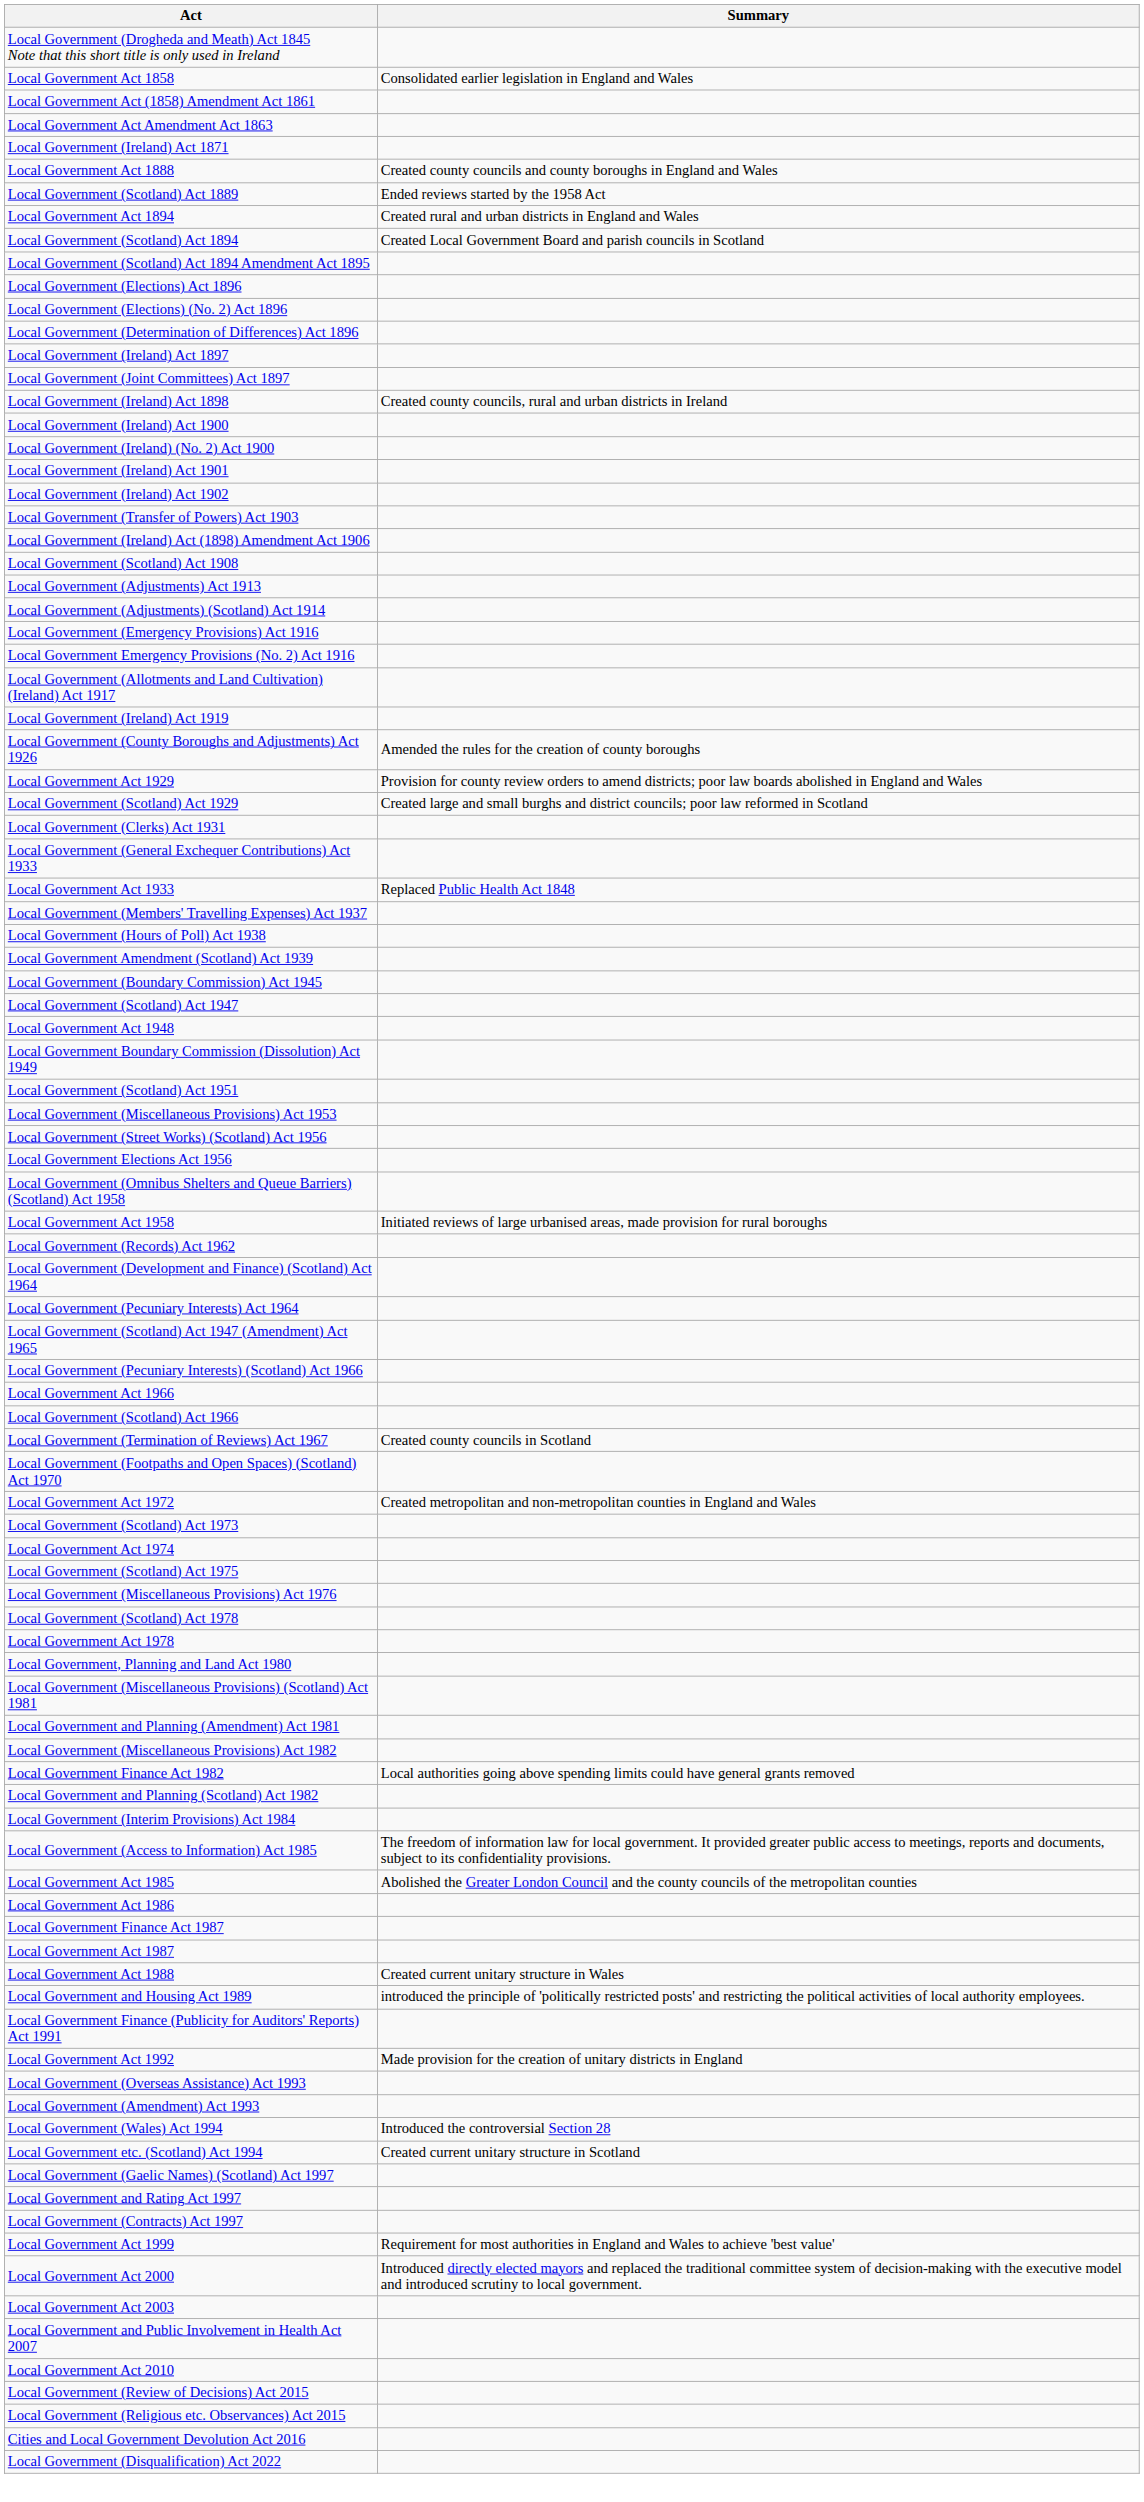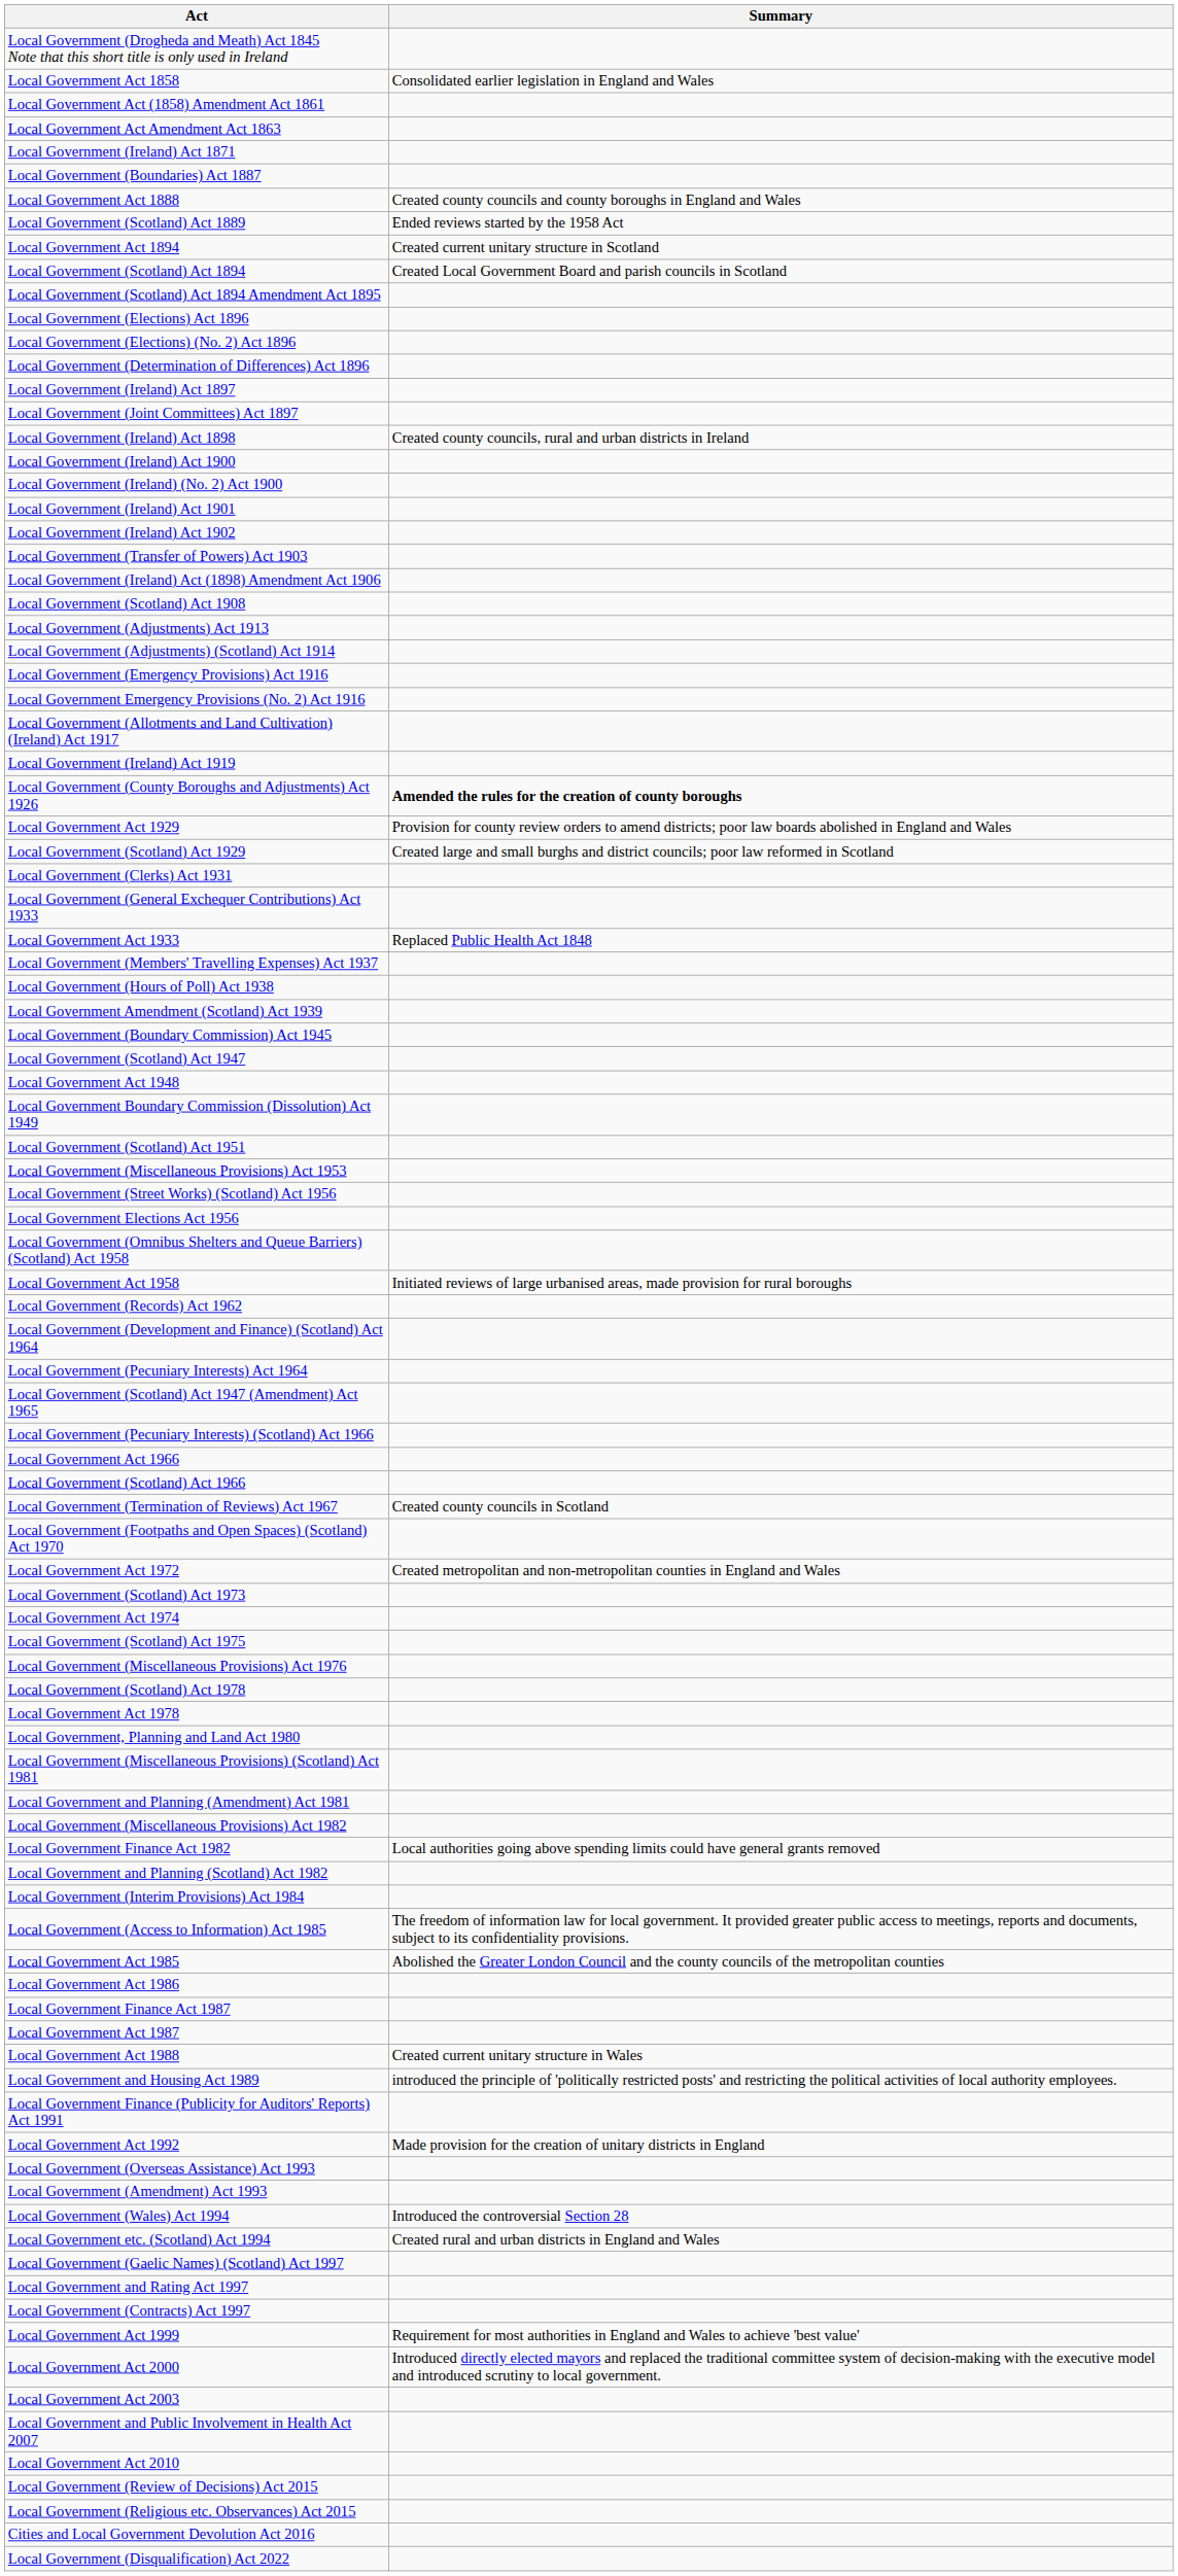 <table class="wikitable">
 <tr>
 <th>Act</th>
 <th>Summary</th>
 </tr>
 <tr>
 <td><a href='#'>Local Government (Drogheda and Meath) Act 1845</a><br><em>Note that this short title is only used in Ireland</em></td>
 <td></td>
 </tr>
 <tr>
 <td><a href='#'>Local Government Act 1858</a></td>
 <td>Consolidated earlier legislation in England and Wales</td>
 </tr>
 <tr>
 <td><a href='#'>Local Government Act (1858) Amendment Act 1861</a></td>
 <td></td>
 </tr>
 <tr>
 <td><a href='#'>Local Government Act Amendment Act 1863</a></td>
 <td></td>
 </tr>
 <tr>
 <td><a href='#'>Local Government (Ireland) Act 1871</a></td>
 <td></td>
 </tr>
 <tr>
+<td><a href='#'>Local Government (Boundaries) Act 1887</a></td>
+<td></td>
+</tr>
+<tr>
 <td><a href='#'>Local Government Act 1888</a></td>
 <td>Created county councils and county boroughs in England and Wales</td>
 </tr>
 <tr>
 <td><a href='#'>Local Government (Scotland) Act 1889</a></td>
 <td>Ended reviews started by the 1958 Act</td>
 </tr>
 <tr>
 <td><a href='#'>Local Government Act 1894</a></td>
-<td>Created rural and urban districts in England and Wales</td>
+<td>Created current unitary structure in Scotland</td>
 </tr>
 <tr>
 <td><a href='#'>Local Government (Scotland) Act 1894</a></td>
 <td>Created Local Government Board and parish councils in Scotland</td>
 </tr>
 <tr>
 <td><a href='#'>Local Government (Scotland) Act 1894 Amendment Act 1895</a></td>
 <td></td>
 </tr>
 <tr>
 <td><a href='#'>Local Government (Elections) Act 1896</a></td>
 <td></td>
 </tr>
 <tr>
 <td><a href='#'>Local Government (Elections) (No. 2) Act 1896</a></td>
 <td></td>
 </tr>
 <tr>
 <td><a href='#'>Local Government (Determination of Differences) Act 1896</a></td>
 <td></td>
 </tr>
 <tr>
 <td><a href='#'>Local Government (Ireland) Act 1897</a></td>
 <td></td>
 </tr>
 <tr>
 <td><a href='#'>Local Government (Joint Committees) Act 1897</a></td>
 <td></td>
 </tr>
 <tr>
 <td><a href='#'>Local Government (Ireland) Act 1898</a></td>
 <td>Created county councils, rural and urban districts in Ireland</td>
 </tr>
 <tr>
 <td><a href='#'>Local Government (Ireland) Act 1900</a></td>
 <td></td>
 </tr>
 <tr>
 <td><a href='#'>Local Government (Ireland) (No. 2) Act 1900</a></td>
 <td></td>
 </tr>
 <tr>
 <td><a href='#'>Local Government (Ireland) Act 1901</a></td>
 <td></td>
 </tr>
 <tr>
 <td><a href='#'>Local Government (Ireland) Act 1902</a></td>
 <td></td>
 </tr>
 <tr>
 <td><a href='#'>Local Government (Transfer of Powers) Act 1903</a></td>
 <td></td>
 </tr>
 <tr>
 <td><a href='#'>Local Government (Ireland) Act (1898) Amendment Act 1906</a></td>
 <td></td>
 </tr>
 <tr>
 <td><a href='#'>Local Government (Scotland) Act 1908</a></td>
 <td></td>
 </tr>
 <tr>
 <td><a href='#'>Local Government (Adjustments) Act 1913</a></td>
 <td></td>
 </tr>
 <tr>
 <td><a href='#'>Local Government (Adjustments) (Scotland) Act 1914</a></td>
 <td></td>
 </tr>
 <tr>
 <td><a href='#'>Local Government (Emergency Provisions) Act 1916</a></td>
 <td></td>
 </tr>
 <tr>
 <td><a href='#'>Local Government Emergency Provisions (No. 2) Act 1916</a></td>
 <td></td>
 </tr>
 <tr>
 <td><a href='#'>Local Government (Allotments and Land Cultivation) (Ireland) Act 1917</a></td>
 <td></td>
 </tr>
 <tr>
 <td><a href='#'>Local Government (Ireland) Act 1919</a></td>
 <td></td>
 </tr>
 <tr>
 <td><a href='#'>Local Government (County Boroughs and Adjustments) Act 1926</a></td>
-<td>Amended the rules for the creation of county boroughs</td>
+<td><strong>Amended the rules for the creation of county boroughs</strong></td>
 </tr>
 <tr>
 <td><a href='#'>Local Government Act 1929</a></td>
 <td>Provision for county review orders to amend districts; poor law boards abolished in England and Wales</td>
 </tr>
 <tr>
 <td><a href='#'>Local Government (Scotland) Act 1929</a></td>
 <td>Created large and small burghs and district councils; poor law reformed in Scotland</td>
 </tr>
 <tr>
 <td><a href='#'>Local Government (Clerks) Act 1931</a></td>
 <td></td>
 </tr>
 <tr>
 <td><a href='#'>Local Government (General Exchequer Contributions) Act 1933</a></td>
 <td></td>
 </tr>
 <tr>
 <td><a href='#'>Local Government Act 1933</a></td>
 <td>Replaced <a href='#'>Public Health Act 1848</a></td>
 </tr>
 <tr>
 <td><a href='#'>Local Government (Members' Travelling Expenses) Act 1937</a></td>
 <td></td>
 </tr>
 <tr>
 <td><a href='#'>Local Government (Hours of Poll) Act 1938</a></td>
 <td></td>
 </tr>
 <tr>
 <td><a href='#'>Local Government Amendment (Scotland) Act 1939</a></td>
 <td></td>
 </tr>
 <tr>
 <td><a href='#'>Local Government (Boundary Commission) Act 1945</a></td>
 <td></td>
 </tr>
 <tr>
 <td><a href='#'>Local Government (Scotland) Act 1947</a></td>
 <td></td>
 </tr>
 <tr>
 <td><a href='#'>Local Government Act 1948</a></td>
 <td></td>
 </tr>
 <tr>
 <td><a href='#'>Local Government Boundary Commission (Dissolution) Act 1949</a></td>
 <td></td>
 </tr>
 <tr>
 <td><a href='#'>Local Government (Scotland) Act 1951</a></td>
 <td></td>
 </tr>
 <tr>
 <td><a href='#'>Local Government (Miscellaneous Provisions) Act 1953</a></td>
 <td></td>
 </tr>
 <tr>
 <td><a href='#'>Local Government (Street Works) (Scotland) Act 1956</a></td>
 <td></td>
 </tr>
 <tr>
 <td><a href='#'>Local Government Elections Act 1956</a></td>
 <td></td>
 </tr>
 <tr>
 <td><a href='#'>Local Government (Omnibus Shelters and Queue Barriers) (Scotland) Act 1958</a></td>
 <td></td>
 </tr>
 <tr>
 <td><a href='#'>Local Government Act 1958</a></td>
 <td>Initiated reviews of large urbanised areas, made provision for rural boroughs</td>
 </tr>
 <tr>
 <td><a href='#'>Local Government (Records) Act 1962</a></td>
 <td></td>
 </tr>
 <tr>
 <td><a href='#'>Local Government (Development and Finance) (Scotland) Act 1964</a></td>
 <td></td>
 </tr>
 <tr>
 <td><a href='#'>Local Government (Pecuniary Interests) Act 1964</a></td>
 <td></td>
 </tr>
 <tr>
 <td><a href='#'>Local Government (Scotland) Act 1947 (Amendment) Act 1965</a></td>
 <td></td>
 </tr>
 <tr>
 <td><a href='#'>Local Government (Pecuniary Interests) (Scotland) Act 1966</a></td>
 <td></td>
 </tr>
 <tr>
 <td><a href='#'>Local Government Act 1966</a></td>
 <td></td>
 </tr>
 <tr>
 <td><a href='#'>Local Government (Scotland) Act 1966</a></td>
 <td></td>
 </tr>
 <tr>
 <td><a href='#'>Local Government (Termination of Reviews) Act 1967</a></td>
 <td>Created county councils in Scotland</td>
 </tr>
 <tr>
 <td><a href='#'>Local Government (Footpaths and Open Spaces) (Scotland) Act 1970</a></td>
 <td></td>
 </tr>
 <tr>
 <td><a href='#'>Local Government Act 1972</a></td>
 <td>Created metropolitan and non-metropolitan counties in England and Wales</td>
 </tr>
 <tr>
 <td><a href='#'>Local Government (Scotland) Act 1973</a></td>
 <td></td>
 </tr>
 <tr>
 <td><a href='#'>Local Government Act 1974</a></td>
 <td></td>
 </tr>
 <tr>
 <td><a href='#'>Local Government (Scotland) Act 1975</a></td>
 <td></td>
 </tr>
 <tr>
 <td><a href='#'>Local Government (Miscellaneous Provisions) Act 1976</a></td>
 <td></td>
 </tr>
 <tr>
 <td><a href='#'>Local Government (Scotland) Act 1978</a></td>
 <td></td>
 </tr>
 <tr>
 <td><a href='#'>Local Government Act 1978</a></td>
 <td></td>
 </tr>
 <tr>
 <td><a href='#'>Local Government, Planning and Land Act 1980</a></td>
 <td></td>
 </tr>
 <tr>
 <td><a href='#'>Local Government (Miscellaneous Provisions) (Scotland) Act 1981</a></td>
 <td></td>
 </tr>
 <tr>
 <td><a href='#'>Local Government and Planning (Amendment) Act 1981</a></td>
 <td></td>
 </tr>
 <tr>
 <td><a href='#'>Local Government (Miscellaneous Provisions) Act 1982</a></td>
 <td></td>
 </tr>
 <tr>
 <td><a href='#'>Local Government Finance Act 1982</a></td>
 <td>Local authorities going above spending limits could have general grants removed</td>
 </tr>
 <tr>
 <td><a href='#'>Local Government and Planning (Scotland) Act 1982</a></td>
 <td></td>
 </tr>
 <tr>
 <td><a href='#'>Local Government (Interim Provisions) Act 1984</a></td>
 <td></td>
 </tr>
 <tr>
 <td><a href='#'>Local Government (Access to Information) Act 1985</a></td>
 <td>The freedom of information law for local government. It provided greater public access to meetings, reports and documents, subject to its confidentiality provisions.</td>
 </tr>
 <tr>
 <td><a href='#'>Local Government Act 1985</a></td>
 <td>Abolished the <a href='#'>Greater London Council</a> and the county councils of the metropolitan counties</td>
 </tr>
 <tr>
 <td><a href='#'>Local Government Act 1986</a></td>
 <td></td>
 </tr>
 <tr>
 <td><a href='#'>Local Government Finance Act 1987</a></td>
 </tr>
 <tr>
 <td><a href='#'>Local Government Act 1987</a></td>
 <td></td>
 </tr>
 <tr>
 <td><a href='#'>Local Government Act 1988</a></td>
 <td>Created current unitary structure in Wales</td>
 </tr>
 <tr>
 <td><a href='#'>Local Government and Housing Act 1989</a></td>
 <td>introduced the principle of 'politically restricted posts' and restricting the political activities of local authority employees.</td>
 </tr>
 <tr>
 <td><a href='#'>Local Government Finance (Publicity for Auditors' Reports) Act 1991</a></td>
 <td></td>
 </tr>
 <tr>
 <td><a href='#'>Local Government Act 1992</a></td>
 <td>Made provision for the creation of unitary districts in England</td>
 </tr>
 <tr>
 <td><a href='#'>Local Government (Overseas Assistance) Act 1993</a></td>
 <td></td>
 </tr>
 <tr>
 <td><a href='#'>Local Government (Amendment) Act 1993</a></td>
 <td></td>
 </tr>
 <tr>
 <td><a href='#'>Local Government (Wales) Act 1994</a></td>
 <td>Introduced the controversial <a href='#'>Section 28</a></td>
 </tr>
 <tr>
 <td><a href='#'>Local Government etc. (Scotland) Act 1994</a></td>
-<td>Created current unitary structure in Scotland</td>
+<td>Created rural and urban districts in England and Wales</td>
 </tr>
 <tr>
 <td><a href='#'>Local Government (Gaelic Names) (Scotland) Act 1997</a></td>
 <td></td>
 </tr>
 <tr>
 <td><a href='#'>Local Government and Rating Act 1997</a></td>
 <td></td>
 </tr>
 <tr>
 <td><a href='#'>Local Government (Contracts) Act 1997</a></td>
 <td></td>
 </tr>
 <tr>
 <td><a href='#'>Local Government Act 1999</a></td>
 <td>Requirement for most authorities in England and Wales to achieve 'best value'</td>
 </tr>
 <tr>
 <td><a href='#'>Local Government Act 2000</a></td>
 <td>Introduced <a href='#'>directly elected mayors</a> and replaced the traditional committee system of decision-making with the executive model and introduced scrutiny to local government.</td>
 </tr>
 <tr>
 <td><a href='#'>Local Government Act 2003</a></td>
 <td></td>
 </tr>
 <tr>
 <td><a href='#'>Local Government and Public Involvement in Health Act 2007</a></td>
 <td></td>
 </tr>
 <tr>
 <td><a href='#'>Local Government Act 2010</a></td>
 <td></td>
 </tr>
 <tr>
 <td><a href='#'>Local Government (Review of Decisions) Act 2015</a></td>
 <td></td>
 </tr>
 <tr>
 <td><a href='#'>Local Government (Religious etc. Observances) Act 2015</a></td>
 <td></td>
 </tr>
 <tr>
 <td><a href='#'>Cities and Local Government Devolution Act 2016</a></td>
 <td></td>
 </tr>
 <tr>
 <td><a href='#'>Local Government (Disqualification) Act 2022</a></td>
 <td></td>
 </tr>
 </table>
